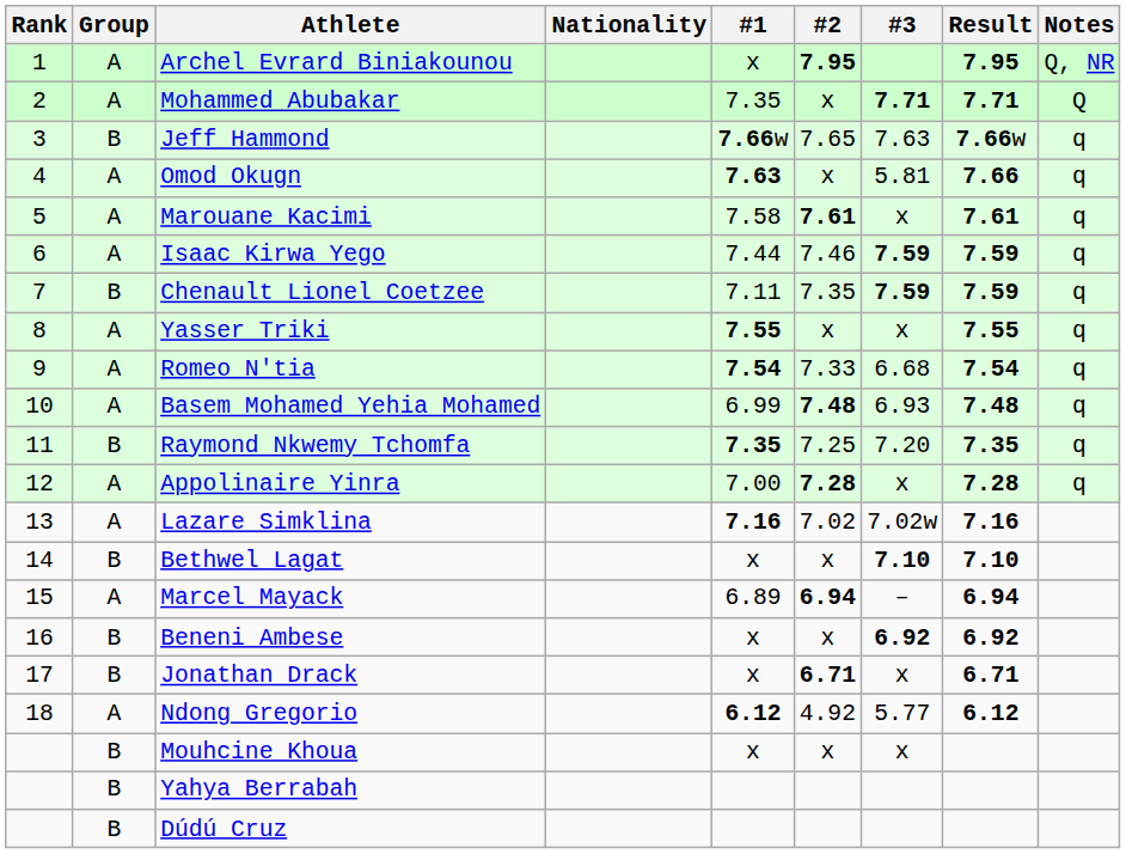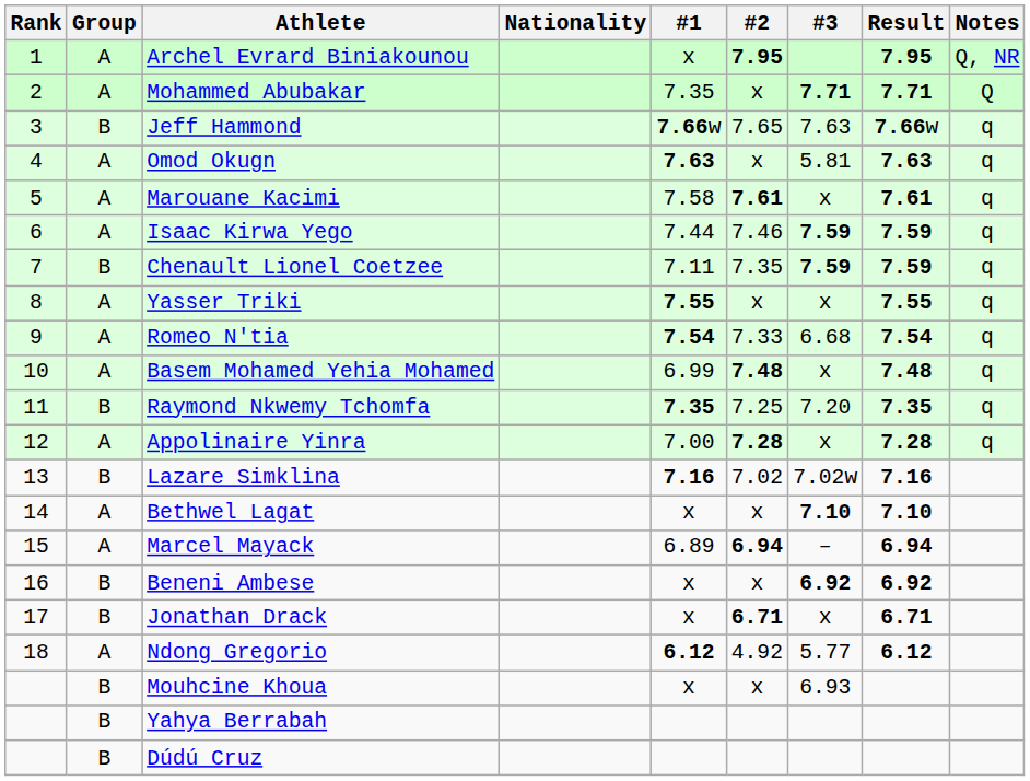 <table class="wikitable sortable" style="text-align:center">
 <tr>
 <th>Rank</th>
 <th>Group</th>
 <th>Athlete</th>
 <th>Nationality</th>
 <th>#1</th>
 <th>#2</th>
 <th>#3</th>
 <th>Result</th>
 <th>Notes</th>
 </tr>
 <tr bgcolor=ccffcc>
 <td>1</td>
 <td>A</td>
 <td align=left><a href='#'>Archel Evrard Biniakounou</a></td>
 <td align=left></td>
 <td>x</td>
 <td><strong>7.95</strong></td>
 <td></td>
 <td><strong>7.95</strong></td>
 <td>Q, <a href='#'>NR</a></td>
 </tr>
 <tr bgcolor=ccffcc>
 <td>2</td>
 <td>A</td>
 <td align=left><a href='#'>Mohammed Abubakar</a></td>
 <td align=left></td>
 <td>7.35</td>
 <td>x</td>
 <td><strong>7.71</strong></td>
 <td><strong>7.71</strong></td>
 <td>Q</td>
 </tr>
 <tr bgcolor=ddffdd>
 <td>3</td>
 <td>B</td>
 <td align=left><a href='#'>Jeff Hammond</a></td>
 <td align=left></td>
 <td><strong>7.66</strong>w</td>
 <td>7.65</td>
 <td>7.63</td>
 <td><strong>7.66</strong>w</td>
 <td>q</td>
 </tr>
 <tr bgcolor=ddffdd>
 <td>4</td>
 <td>A</td>
 <td align=left><a href='#'>Omod Okugn</a></td>
 <td align=left></td>
 <td><strong>7.63</strong></td>
 <td>x</td>
 <td>5.81</td>
-<td><strong>7.66</strong></td>
+<td><strong>7.63</strong></td>
 <td>q</td>
 </tr>
 <tr bgcolor=ddffdd>
 <td>5</td>
 <td>A</td>
 <td align=left><a href='#'>Marouane Kacimi</a></td>
 <td align=left></td>
 <td>7.58</td>
 <td><strong>7.61</strong></td>
 <td>x</td>
 <td><strong>7.61</strong></td>
 <td>q</td>
 </tr>
 <tr bgcolor=ddffdd>
 <td>6</td>
 <td>A</td>
 <td align=left><a href='#'>Isaac Kirwa Yego</a></td>
 <td align=left></td>
 <td>7.44</td>
 <td>7.46</td>
 <td><strong>7.59</strong></td>
 <td><strong>7.59</strong></td>
 <td>q</td>
 </tr>
 <tr bgcolor=ddffdd>
 <td>7</td>
 <td>B</td>
 <td align=left><a href='#'>Chenault Lionel Coetzee</a></td>
 <td align=left></td>
 <td>7.11</td>
 <td>7.35</td>
 <td><strong>7.59</strong></td>
 <td><strong>7.59</strong></td>
 <td>q</td>
 </tr>
 <tr bgcolor=ddffdd>
 <td>8</td>
 <td>A</td>
 <td align=left><a href='#'>Yasser Triki</a></td>
 <td align=left></td>
 <td><strong>7.55</strong></td>
 <td>x</td>
 <td>x</td>
 <td><strong>7.55</strong></td>
 <td>q</td>
 </tr>
 <tr bgcolor=ddffdd>
 <td>9</td>
 <td>A</td>
 <td align=left><a href='#'>Romeo N'tia</a></td>
 <td align=left></td>
 <td><strong>7.54</strong></td>
 <td>7.33</td>
 <td>6.68</td>
 <td><strong>7.54</strong></td>
 <td>q</td>
 </tr>
 <tr bgcolor=ddffdd>
 <td>10</td>
 <td>A</td>
 <td align=left><a href='#'>Basem Mohamed Yehia Mohamed</a></td>
 <td align=left></td>
 <td>6.99</td>
 <td><strong>7.48</strong></td>
-<td>6.93</td>
+<td>x</td>
 <td><strong>7.48</strong></td>
 <td>q</td>
 </tr>
 <tr bgcolor=ddffdd>
 <td>11</td>
 <td>B</td>
 <td align=left><a href='#'>Raymond Nkwemy Tchomfa</a></td>
 <td align=left></td>
 <td><strong>7.35</strong></td>
 <td>7.25</td>
 <td>7.20</td>
 <td><strong>7.35</strong></td>
 <td>q</td>
 </tr>
 <tr bgcolor=ddffdd>
 <td>12</td>
 <td>A</td>
 <td align=left><a href='#'>Appolinaire Yinra</a></td>
 <td align=left></td>
 <td>7.00</td>
 <td><strong>7.28</strong></td>
 <td>x</td>
 <td><strong>7.28</strong></td>
 <td>q</td>
 </tr>
 <tr>
 <td>13</td>
-<td>A</td>
+<td>B</td>
 <td align=left><a href='#'>Lazare Simklina</a></td>
 <td align=left></td>
 <td><strong>7.16</strong></td>
 <td>7.02</td>
 <td>7.02w</td>
 <td><strong>7.16</strong></td>
 <td></td>
 </tr>
 <tr>
 <td>14</td>
-<td>B</td>
+<td>A</td>
 <td align=left><a href='#'>Bethwel Lagat</a></td>
 <td align=left></td>
 <td>x</td>
 <td>x</td>
 <td><strong>7.10</strong></td>
 <td><strong>7.10</strong></td>
 <td></td>
 </tr>
 <tr>
 <td>15</td>
 <td>A</td>
 <td align=left><a href='#'>Marcel Mayack</a></td>
 <td align=left></td>
 <td>6.89</td>
 <td><strong>6.94</strong></td>
 <td>–</td>
 <td><strong>6.94</strong></td>
 <td></td>
 </tr>
 <tr>
 <td>16</td>
 <td>B</td>
 <td align=left><a href='#'>Beneni Ambese</a></td>
 <td align=left></td>
 <td>x</td>
 <td>x</td>
 <td><strong>6.92</strong></td>
 <td><strong>6.92</strong></td>
 <td></td>
 </tr>
 <tr>
 <td>17</td>
 <td>B</td>
 <td align=left><a href='#'>Jonathan Drack</a></td>
 <td align=left></td>
 <td>x</td>
 <td><strong>6.71</strong></td>
 <td>x</td>
 <td><strong>6.71</strong></td>
 <td></td>
 </tr>
 <tr>
 <td>18</td>
 <td>A</td>
 <td align=left><a href='#'>Ndong Gregorio</a></td>
 <td align=left></td>
 <td><strong>6.12</strong></td>
 <td>4.92</td>
 <td>5.77</td>
 <td><strong>6.12</strong></td>
 <td></td>
 </tr>
 <tr>
 <td></td>
 <td>B</td>
 <td align=left><a href='#'>Mouhcine Khoua</a></td>
 <td align=left></td>
 <td>x</td>
 <td>x</td>
-<td>x</td>
+<td>6.93</td>
 <td><strong></strong></td>
 <td></td>
 </tr>
 <tr>
 <td></td>
 <td>B</td>
 <td align=left><a href='#'>Yahya Berrabah</a></td>
 <td align=left></td>
 <td></td>
 <td></td>
 <td></td>
 <td><strong></strong></td>
 <td></td>
 </tr>
 <tr>
 <td></td>
 <td>B</td>
 <td align=left><a href='#'>Dúdú Cruz</a></td>
 <td align=left></td>
 <td></td>
 <td></td>
 <td></td>
 <td><strong></strong></td>
 <td></td>
 </tr>
 </table>
